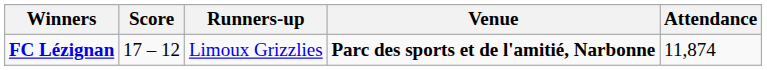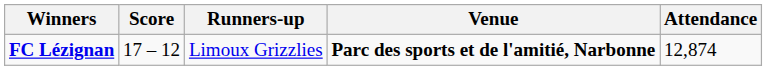 <table class="wikitable">
 <tr>
 <th>Winners</th>
 <th>Score</th>
 <th>Runners-up</th>
 <th>Venue</th>
 <th>Attendance</th>
 </tr>
 <tr>
 <td><strong> <a href='#'>FC Lézignan</a> </strong></td>
 <td>17 – 12</td>
 <td> <a href='#'>Limoux Grizzlies</a></td>
 <td><strong>Parc des sports et de l'amitié, Narbonne</strong></td>
-<td>11,874</td>
+<td>12,874</td>
 </tr>
 </table>
